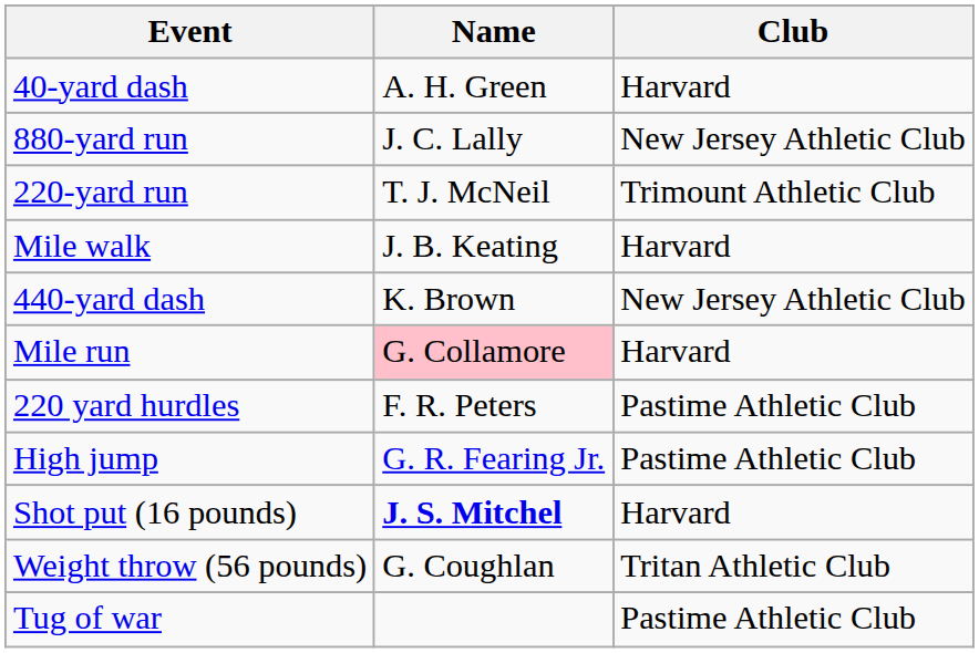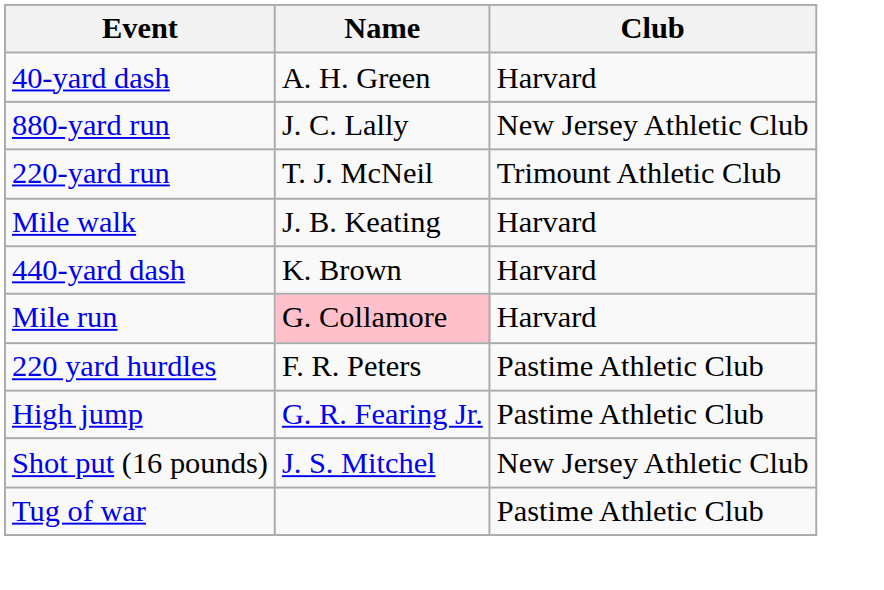 <table class="wikitable">
 <tr>
 <th>Event</th>
 <th>Name</th>
 <th>Club</th>
 </tr>
 <tr>
 <td><a href='#'>40-yard dash</a></td>
 <td>A. H. Green</td>
 <td>Harvard</td>
 </tr>
 <tr>
 <td><a href='#'>880-yard run</a></td>
 <td>J. C. Lally</td>
 <td>New Jersey Athletic Club</td>
 </tr>
 <tr>
 <td><a href='#'>220-yard run</a></td>
 <td>T. J. McNeil</td>
 <td>Trimount Athletic Club</td>
 </tr>
 <tr>
 <td><a href='#'>Mile walk</a></td>
 <td>J. B. Keating</td>
 <td>Harvard</td>
 </tr>
 <tr>
 <td><a href='#'>440-yard dash</a></td>
 <td>K. Brown</td>
-<td>New Jersey Athletic Club</td>
+<td>Harvard</td>
 </tr>
 <tr>
 <td><a href='#'>Mile run</a></td>
 <td style="background: pink;">G. Collamore</td>
 <td>Harvard</td>
 </tr>
 <tr>
 <td><a href='#'>220 yard hurdles</a></td>
 <td>F. R. Peters</td>
 <td>Pastime Athletic Club</td>
 </tr>
 <tr>
 <td><a href='#'>High jump</a></td>
 <td><a href='#'>G. R. Fearing Jr.</a></td>
 <td>Pastime Athletic Club</td>
 </tr>
 <tr>
 <td><a href='#'>Shot put</a> (16 pounds)</td>
-<td><strong><a href='#'>J. S. Mitchel</a></strong></td>
-<td>Harvard</td>
-</tr>
-<tr>
-<td><a href='#'>Weight throw</a> (56 pounds)</td>
-<td>G. Coughlan</td>
-<td>Tritan Athletic Club</td>
+<td><a href='#'>J. S. Mitchel</a></td>
+<td>New Jersey Athletic Club</td>
 </tr>
 <tr>
 <td><a href='#'>Tug of war</a></td>
 <td></td>
 <td>Pastime Athletic Club</td>
 </tr>
 </table>
